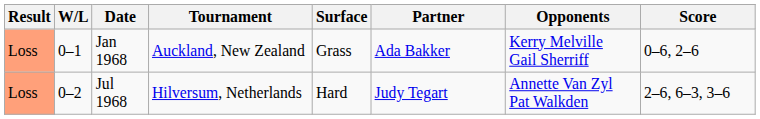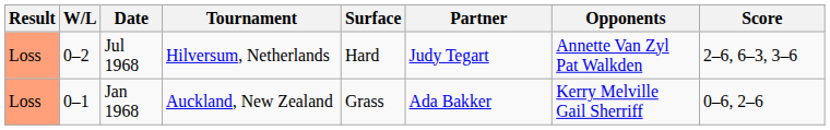 <table class="sortable wikitable">
 <tr>
 <th style="width:40px">Result</th>
 <th style="width:30px" class="unsortable">W/L</th>
 <th style="width:50px">Date</th>
 <th style="width:160px">Tournament</th>
 <th style="width:50px">Surface</th>
 <th style="width:130px">Partner</th>
 <th style="width:130px">Opponents</th>
 <th style="width:110px" class="unsortable">Score</th>
 </tr>
 <tr>
 <td style="background:#ffa07a;">Loss</td>
+<td>0–2</td>
+<td>Jul 1968</td>
+<td><a href='#'>Hilversum</a>, Netherlands</td>
+<td>Hard</td>
+<td> <a href='#'>Judy Tegart</a></td>
+<td> <a href='#'>Annette Van Zyl</a><br> <a href='#'>Pat Walkden</a></td>
+<td>2–6, 6–3, 3–6</td>
+</tr>
+<tr>
+<td style="background:#ffa07a;">Loss</td>
 <td>0–1</td>
 <td>Jan 1968</td>
 <td><a href='#'>Auckland</a>, New Zealand</td>
 <td>Grass</td>
 <td> <a href='#'>Ada Bakker</a></td>
 <td> <a href='#'>Kerry Melville</a><br> <a href='#'>Gail Sherriff</a></td>
 <td>0–6, 2–6</td>
 </tr>
-<tr>
-<td style="background:#ffa07a;">Loss</td>
-<td>0–2</td>
-<td>Jul 1968</td>
-<td><a href='#'>Hilversum</a>, Netherlands</td>
-<td>Hard</td>
-<td> <a href='#'>Judy Tegart</a></td>
-<td> <a href='#'>Annette Van Zyl</a><br> <a href='#'>Pat Walkden</a></td>
-<td>2–6, 6–3, 3–6</td>
-</tr>
 </table>
